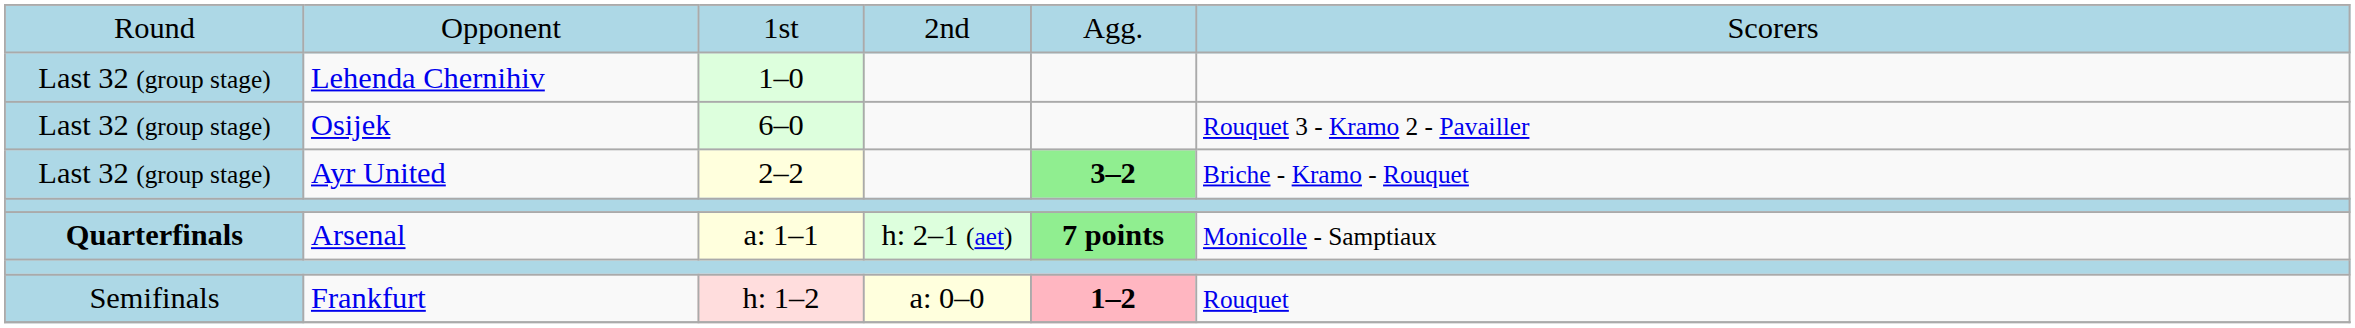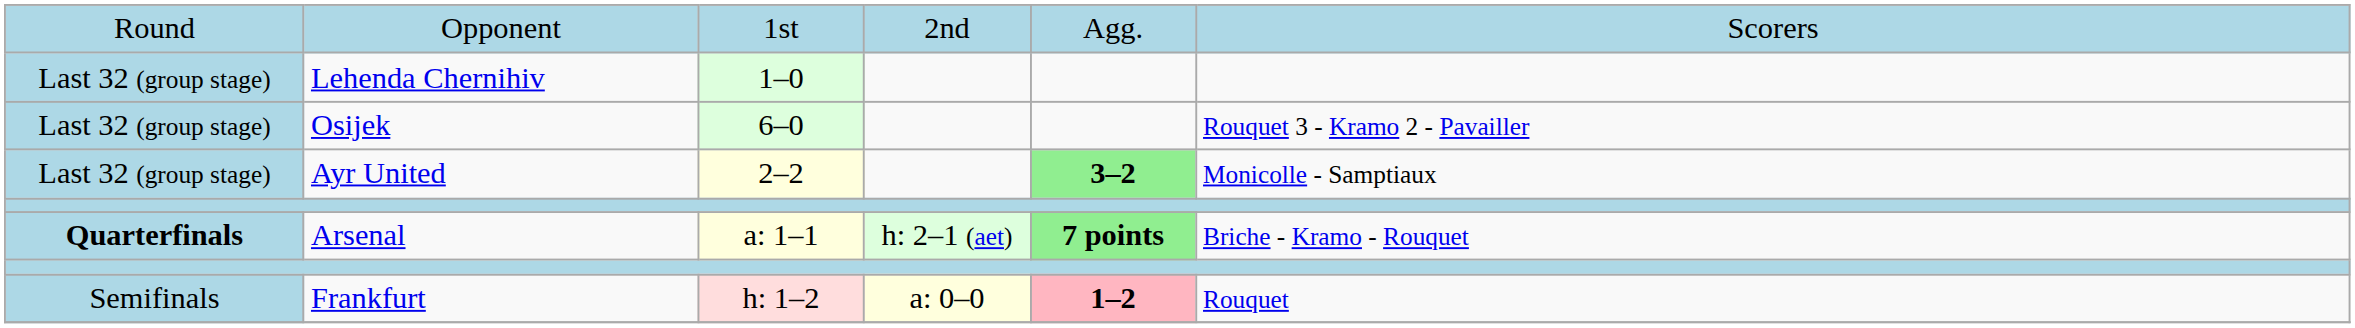 <table class="wikitable" style="text-align:center">
 <tr bgcolor=lightblue>
 <td width=150px>Round</td>
 <td width=200px>Opponent</td>
 <td width=80px>1st</td>
 <td width=80px>2nd</td>
 <td width=80px>Agg.</td>
 <td width=600px>Scorers</td>
 </tr>
 <tr>
 <td bgcolor=lightblue>Last 32 <small>(group stage)</small></td>
 <td align=left> <a href='#'>Lehenda Chernihiv</a></td>
 <td bgcolor="#ddffdd">1–0</td>
 <td></td>
 <td></td>
 <td></td>
 </tr>
 <tr>
 <td bgcolor=lightblue>Last 32 <small>(group stage)</small></td>
 <td align=left> <a href='#'>Osijek</a></td>
 <td bgcolor="#ddffdd">6–0</td>
 <td></td>
 <td></td>
 <td align=left><small><a href='#'>Rouquet</a> 3 - <a href='#'>Kramo</a> 2 - <a href='#'>Pavailler</a></small></td>
 </tr>
 <tr>
 <td bgcolor=lightblue>Last 32 <small>(group stage)</small></td>
 <td align=left> <a href='#'>Ayr United</a></td>
 <td bgcolor="#ffffdd">2–2</td>
 <td></td>
 <td bgcolor=lightgreen><strong>3–2</strong></td>
-<td align=left><small><a href='#'>Briche</a> - <a href='#'>Kramo</a> - <a href='#'>Rouquet</a></small></td>
+<td align=left><small><a href='#'>Monicolle</a> - Samptiaux</small></td>
 </tr>
 <tr bgcolor=lightblue>
 <td colspan=6></td>
 </tr>
 <tr>
 <td bgcolor=lightblue><strong>Quarterfinals</strong></td>
 <td align=left> <a href='#'>Arsenal</a></td>
 <td bgcolor="#ffffdd">a: 1–1</td>
 <td bgcolor="#ddffdd">h: 2–1 <small>(<a href='#'>aet</a>)</small></td>
 <td bgcolor=lightgreen><strong>7 points</strong></td>
-<td align=left><small><a href='#'>Monicolle</a> - Samptiaux</small></td>
+<td align=left><small><a href='#'>Briche</a> - <a href='#'>Kramo</a> - <a href='#'>Rouquet</a></small></td>
 </tr>
 <tr bgcolor=lightblue>
 <td colspan=6></td>
 </tr>
 <tr>
 <td bgcolor=lightblue>Semifinals</td>
 <td align=left> <a href='#'>Frankfurt</a></td>
 <td bgcolor="#ffdddd">h: 1–2</td>
 <td bgcolor="#ffffdd">a: 0–0</td>
 <td bgcolor=lightpink><strong>1–2</strong></td>
 <td align=left><small><a href='#'>Rouquet</a></small></td>
 </tr>
 <tr>
 </tr>
 </table>
